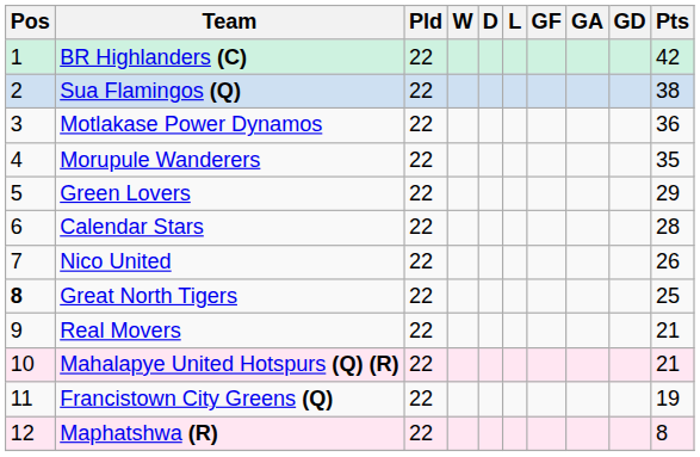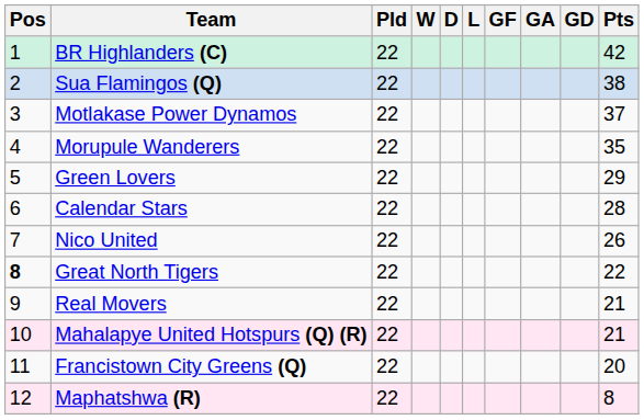 <table class="wikitable sortable">
 <tr>
 <th>Pos</th>
 <th>Team</th>
 <th>Pld</th>
 <th>W</th>
 <th>D</th>
 <th>L</th>
 <th>GF</th>
 <th>GA</th>
 <th>GD</th>
 <th>Pts</th>
 </tr>
 <tr>
 <td bgcolor="#CEF2EO">1</td>
 <td bgcolor="#CEF2EO"><a href='#'>BR Highlanders</a> <strong>(C)</strong></td>
 <td bgcolor="#CEF2EO">22</td>
 <td bgcolor="#CEF2EO"></td>
 <td bgcolor="#CEF2EO"></td>
 <td bgcolor="#CEF2EO"></td>
 <td bgcolor="#CEF2EO"></td>
 <td bgcolor="#CEF2EO"></td>
 <td bgcolor="#CEF2EO"></td>
 <td bgcolor="#CEF2EO">42</td>
 </tr>
 <tr>
 <td bgcolor="#CEEOF2">2</td>
 <td bgcolor="#CEEOF2"><a href='#'>Sua Flamingos</a> <strong>(Q)</strong></td>
 <td bgcolor="#CEEOF2">22</td>
 <td bgcolor="#CEEOF2"></td>
 <td bgcolor="#CEEOF2"></td>
 <td bgcolor="#CEEOF2"></td>
 <td bgcolor="#CEEOF2"></td>
 <td bgcolor="#CEEOF2"></td>
 <td bgcolor="#CEEOF2"></td>
 <td bgcolor="#CEEOF2">38</td>
 </tr>
 <tr>
 <td>3</td>
 <td><a href='#'>Motlakase Power Dynamos</a></td>
 <td>22</td>
 <td></td>
 <td></td>
 <td></td>
 <td></td>
 <td></td>
 <td></td>
-<td>36</td>
+<td>37</td>
 </tr>
 <tr>
 <td>4</td>
 <td><a href='#'>Morupule Wanderers</a></td>
 <td>22</td>
 <td></td>
 <td></td>
 <td></td>
 <td></td>
 <td></td>
 <td></td>
 <td>35</td>
 </tr>
 <tr>
 <td>5</td>
 <td><a href='#'>Green Lovers</a></td>
 <td>22</td>
 <td></td>
 <td></td>
 <td></td>
 <td></td>
 <td></td>
 <td></td>
 <td>29</td>
 </tr>
 <tr>
 <td>6</td>
 <td><a href='#'>Calendar Stars</a></td>
 <td>22</td>
 <td></td>
 <td></td>
 <td></td>
 <td></td>
 <td></td>
 <td></td>
 <td>28</td>
 </tr>
 <tr>
 <td>7</td>
 <td><a href='#'>Nico United</a></td>
 <td>22</td>
 <td></td>
 <td></td>
 <td></td>
 <td></td>
 <td></td>
 <td></td>
 <td>26</td>
 </tr>
 <tr>
 <td><strong>8</strong></td>
 <td><a href='#'>Great North Tigers</a></td>
 <td>22</td>
 <td></td>
 <td></td>
 <td></td>
 <td></td>
 <td></td>
 <td></td>
-<td>25</td>
+<td>22</td>
 </tr>
 <tr>
 <td>9</td>
 <td><a href='#'>Real Movers</a></td>
 <td>22</td>
 <td></td>
 <td></td>
 <td></td>
 <td></td>
 <td></td>
 <td></td>
 <td>21</td>
 </tr>
 <tr>
 <td bgcolor="#FFE6F2">10</td>
 <td bgcolor="#FFE6F2"><a href='#'>Mahalapye United Hotspurs</a> <strong>(Q) (R)</strong></td>
 <td bgcolor="#FFE6F2">22</td>
 <td bgcolor="#FFE6F2"></td>
 <td bgcolor="#FFE6F2"></td>
 <td bgcolor="#FFE6F2"></td>
 <td bgcolor="#FFE6F2"></td>
 <td bgcolor="#FFE6F2"></td>
 <td bgcolor="#FFE6F2"></td>
 <td bgcolor="#FFE6F2">21</td>
 </tr>
 <tr>
 <td>11</td>
 <td><a href='#'>Francistown City Greens</a> <strong>(Q)</strong></td>
 <td>22</td>
 <td></td>
 <td></td>
 <td></td>
 <td></td>
 <td></td>
 <td></td>
-<td>19</td>
+<td>20</td>
 </tr>
 <tr>
 <td bgcolor="#FFE6F2">12</td>
 <td bgcolor="#FFE6F2"><a href='#'>Maphatshwa</a> <strong>(R)</strong></td>
 <td bgcolor="#FFE6F2">22</td>
 <td bgcolor="#FFE6F2"></td>
 <td bgcolor="#FFE6F2"></td>
 <td bgcolor="#FFE6F2"></td>
 <td bgcolor="#FFE6F2"></td>
 <td bgcolor="#FFE6F2"></td>
 <td bgcolor="#FFE6F2"></td>
 <td bgcolor="#FFE6F2">8</td>
 </tr>
 <tr>
 </tr>
 </table>
